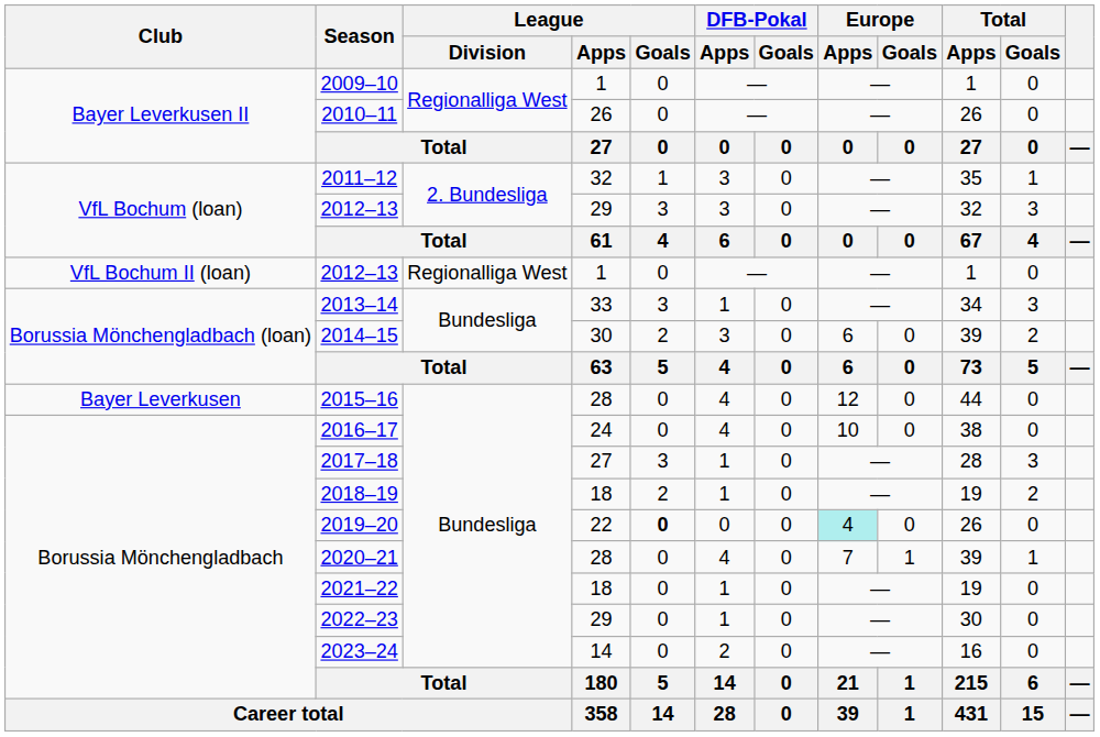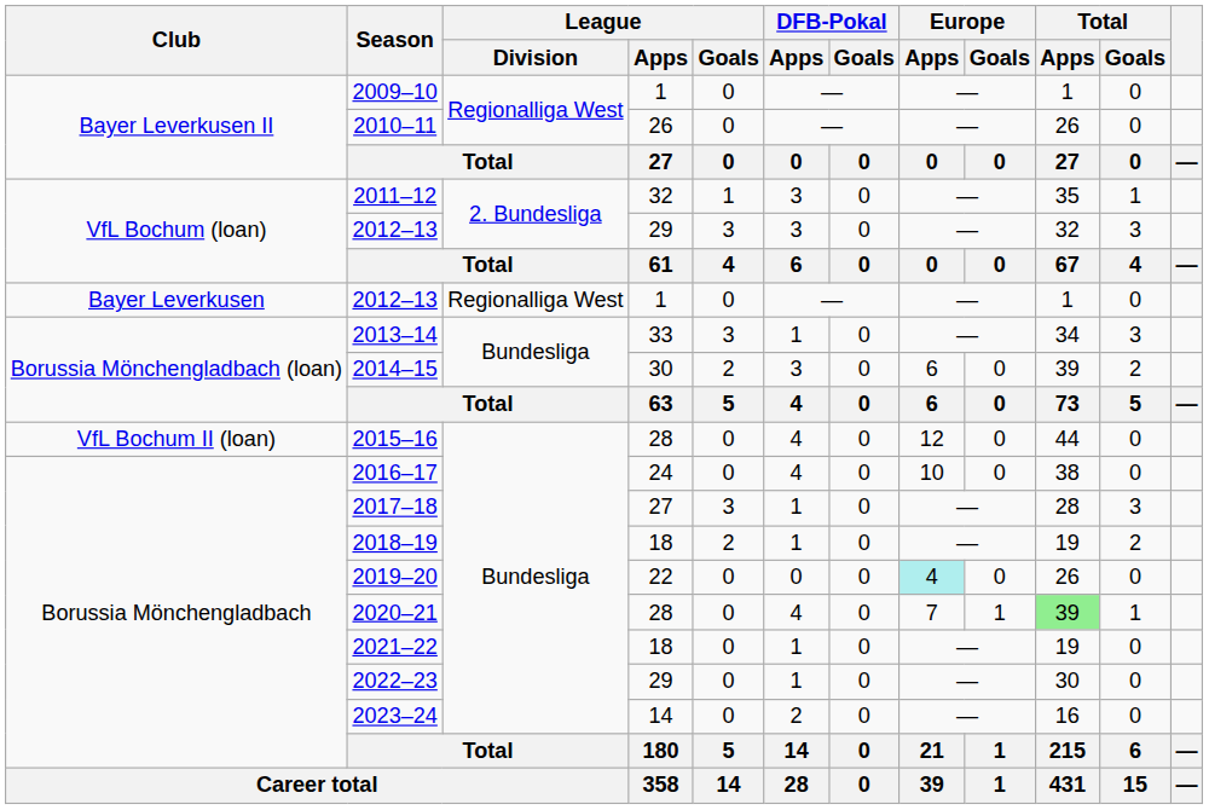 <table class="wikitable" style="text-align:center">
 <tr>
 <th rowspan="2">Club</th>
 <th rowspan="2">Season</th>
 <th colspan="3">League</th>
 <th colspan="2"><a href='#'>DFB-Pokal</a></th>
 <th colspan="2">Europe</th>
 <th colspan="2">Total</th>
 <th rowspan="2"></th>
 </tr>
 <tr>
 <th>Division</th>
 <th>Apps</th>
 <th>Goals</th>
 <th>Apps</th>
 <th>Goals</th>
 <th>Apps</th>
 <th>Goals</th>
 <th>Apps</th>
 <th>Goals</th>
 </tr>
 <tr>
 <td rowspan="3"><a href='#'>Bayer Leverkusen II</a></td>
 <td><a href='#'>2009–10</a></td>
 <td rowspan="2"><a href='#'>Regionalliga West</a></td>
 <td>1</td>
 <td>0</td>
 <td colspan="2">—</td>
 <td colspan="2">—</td>
 <td>1</td>
 <td>0</td>
 <td></td>
 </tr>
 <tr>
 <td><a href='#'>2010–11</a></td>
 <td>26</td>
 <td>0</td>
 <td colspan="2">—</td>
 <td colspan="2">—</td>
 <td>26</td>
 <td>0</td>
 <td></td>
 </tr>
 <tr>
 <th colspan="2">Total</th>
 <th>27</th>
 <th>0</th>
 <th>0</th>
 <th>0</th>
 <th>0</th>
 <th>0</th>
 <th>27</th>
 <th>0</th>
 <th>—</th>
 </tr>
 <tr>
 <td rowspan="3"><a href='#'>VfL Bochum</a> (loan)</td>
 <td><a href='#'>2011–12</a></td>
 <td rowspan="2"><a href='#'>2. Bundesliga</a></td>
 <td>32</td>
 <td>1</td>
 <td>3</td>
 <td>0</td>
 <td colspan="2">—</td>
 <td>35</td>
 <td>1</td>
 <td></td>
 </tr>
 <tr>
 <td><a href='#'>2012–13</a></td>
 <td>29</td>
 <td>3</td>
 <td>3</td>
 <td>0</td>
 <td colspan="2">—</td>
 <td>32</td>
 <td>3</td>
 <td></td>
 </tr>
 <tr>
 <th colspan="2">Total</th>
 <th>61</th>
 <th>4</th>
 <th>6</th>
 <th>0</th>
 <th>0</th>
 <th>0</th>
 <th>67</th>
 <th>4</th>
 <th>—</th>
 </tr>
 <tr>
-<td><a href='#'>VfL Bochum II</a> (loan)</td>
+<td><a href='#'>Bayer Leverkusen</a></td>
 <td><a href='#'>2012–13</a></td>
 <td>Regionalliga West</td>
 <td>1</td>
 <td>0</td>
 <td colspan="2">—</td>
 <td colspan="2">—</td>
 <td>1</td>
 <td>0</td>
 <td></td>
 </tr>
 <tr>
 <td rowspan="3"><a href='#'>Borussia Mönchengladbach</a> (loan)</td>
 <td><a href='#'>2013–14</a></td>
 <td rowspan="2">Bundesliga</td>
 <td>33</td>
 <td>3</td>
 <td>1</td>
 <td>0</td>
 <td colspan="2">—</td>
 <td>34</td>
 <td>3</td>
 <td></td>
 </tr>
 <tr>
 <td><a href='#'>2014–15</a></td>
 <td>30</td>
 <td>2</td>
 <td>3</td>
 <td>0</td>
 <td>6</td>
 <td>0</td>
 <td>39</td>
 <td>2</td>
 <td></td>
 </tr>
 <tr>
 <th colspan="2">Total</th>
 <th>63</th>
 <th>5</th>
 <th>4</th>
 <th>0</th>
 <th>6</th>
 <th>0</th>
 <th>73</th>
 <th>5</th>
 <th>—</th>
 </tr>
 <tr>
-<td><a href='#'>Bayer Leverkusen</a></td>
+<td><a href='#'>VfL Bochum II</a> (loan)</td>
 <td><a href='#'>2015–16</a></td>
 <td rowspan="9">Bundesliga</td>
 <td>28</td>
 <td>0</td>
 <td>4</td>
 <td>0</td>
 <td>12</td>
 <td>0</td>
 <td>44</td>
 <td>0</td>
 <td></td>
 </tr>
 <tr>
 <td rowspan="9">Borussia Mönchengladbach</td>
 <td><a href='#'>2016–17</a></td>
 <td>24</td>
 <td>0</td>
 <td>4</td>
 <td>0</td>
 <td>10</td>
 <td>0</td>
 <td>38</td>
 <td>0</td>
 <td></td>
 </tr>
 <tr>
 <td><a href='#'>2017–18</a></td>
 <td>27</td>
 <td>3</td>
 <td>1</td>
 <td>0</td>
 <td colspan="2">—</td>
 <td>28</td>
 <td>3</td>
 <td></td>
 </tr>
 <tr>
 <td><a href='#'>2018–19</a></td>
 <td>18</td>
 <td>2</td>
 <td>1</td>
 <td>0</td>
 <td colspan="2">—</td>
 <td>19</td>
 <td>2</td>
 <td></td>
 </tr>
 <tr>
 <td><a href='#'>2019–20</a></td>
 <td>22</td>
-<td><strong>0</strong></td>
+<td>0</td>
 <td>0</td>
 <td>0</td>
 <td style="background: paleturquoise;">4</td>
 <td>0</td>
 <td>26</td>
 <td>0</td>
 <td></td>
 </tr>
 <tr>
 <td><a href='#'>2020–21</a></td>
 <td>28</td>
 <td>0</td>
 <td>4</td>
 <td>0</td>
 <td>7</td>
 <td>1</td>
-<td>39</td>
+<td style="background: lightgreen;">39</td>
 <td>1</td>
 <td></td>
 </tr>
 <tr>
 <td><a href='#'>2021–22</a></td>
 <td>18</td>
 <td>0</td>
 <td>1</td>
 <td>0</td>
 <td colspan="2">—</td>
 <td>19</td>
 <td>0</td>
 <td></td>
 </tr>
 <tr>
 <td><a href='#'>2022–23</a></td>
 <td>29</td>
 <td>0</td>
 <td>1</td>
 <td>0</td>
 <td colspan="2">—</td>
 <td>30</td>
 <td>0</td>
 <td></td>
 </tr>
 <tr>
 <td><a href='#'>2023–24</a></td>
 <td>14</td>
 <td>0</td>
 <td>2</td>
 <td>0</td>
 <td colspan="2">—</td>
 <td>16</td>
 <td>0</td>
 <td></td>
 </tr>
 <tr>
 <th colspan="2">Total</th>
 <th>180</th>
 <th>5</th>
 <th>14</th>
 <th>0</th>
 <th>21</th>
 <th>1</th>
 <th>215</th>
 <th>6</th>
 <th>—</th>
 </tr>
 <tr>
 <th colspan="3">Career total</th>
 <th>358</th>
 <th>14</th>
 <th>28</th>
 <th>0</th>
 <th>39</th>
 <th>1</th>
 <th>431</th>
 <th>15</th>
 <th>—</th>
 </tr>
 </table>
